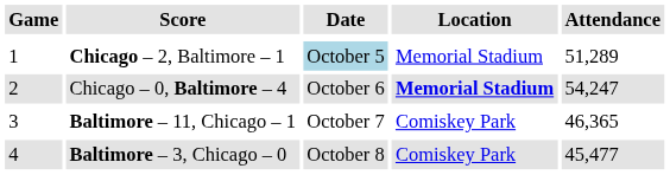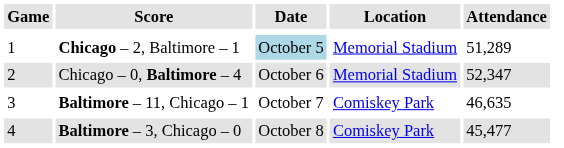 <table border="0" cellspacing="3" cellpadding="3">
 <tr style="background: #e3e3e3;">
 <th>Game</th>
 <th>Score</th>
 <th>Date</th>
 <th>Location</th>
 <th>Attendance</th>
 </tr>
 <tr style="background: #e3e3e3;">
 </tr>
 <tr>
 <td>1</td>
 <td><strong>Chicago</strong> – 2, Baltimore – 1</td>
 <td style="background: lightblue;">October 5</td>
 <td><a href='#'>Memorial Stadium</a></td>
 <td>51,289</td>
 </tr>
 <tr style="background: #e3e3e3;">
 <td>2</td>
 <td>Chicago – 0, <strong>Baltimore</strong> – 4</td>
 <td>October 6</td>
-<td><strong><a href='#'>Memorial Stadium</a></strong></td>
-<td>54,247</td>
+<td><a href='#'>Memorial Stadium</a></td>
+<td>52,347</td>
 </tr>
 <tr>
 <td>3</td>
 <td><strong>Baltimore</strong> – 11, Chicago – 1</td>
 <td>October 7</td>
 <td><a href='#'>Comiskey Park</a></td>
-<td>46,365</td>
+<td>46,635</td>
 </tr>
 <tr style="background: #e3e3e3;">
 <td>4</td>
 <td><strong>Baltimore</strong> – 3, Chicago – 0</td>
 <td>October 8</td>
 <td><a href='#'>Comiskey Park</a></td>
 <td>45,477</td>
 </tr>
 <tr>
 </tr>
 </table>
